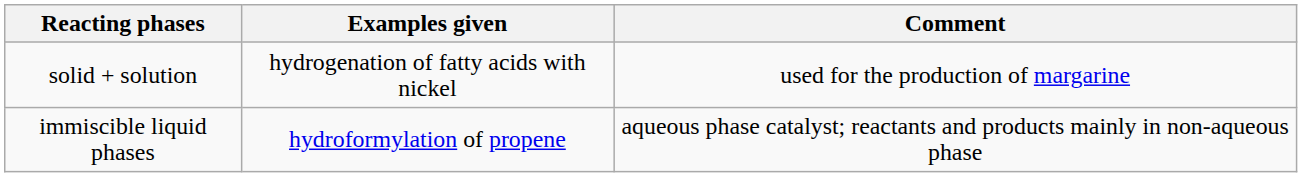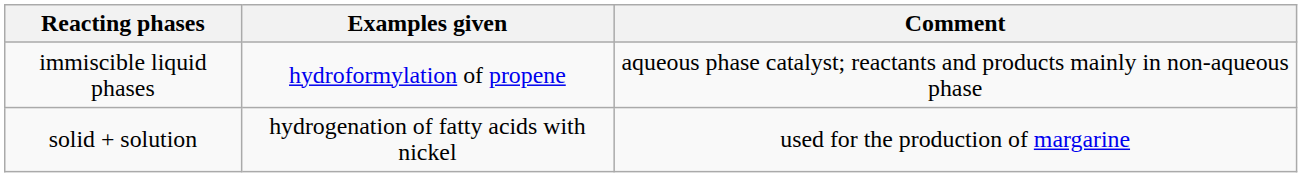 <table class="wikitable" style="text-align:center">
 <tr>
 <th>Reacting phases</th>
 <th>Examples given</th>
 <th>Comment</th>
 </tr>
 <tr>
+<td>immiscible liquid phases</td>
+<td><a href='#'>hydroformylation</a> of <a href='#'>propene</a></td>
+<td>aqueous phase catalyst; reactants and products mainly in non-aqueous phase</td>
+</tr>
+<tr>
 <td>solid + solution</td>
 <td>hydrogenation of fatty acids with nickel</td>
 <td>used for the production of <a href='#'>margarine</a></td>
 </tr>
-<tr>
-<td>immiscible liquid phases</td>
-<td><a href='#'>hydroformylation</a> of <a href='#'>propene</a></td>
-<td>aqueous phase catalyst; reactants and products mainly in non-aqueous phase</td>
-</tr>
 </table>
